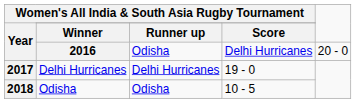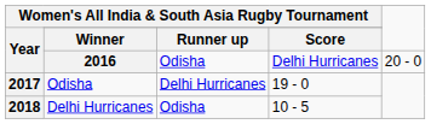 <table class="wikitable sortable">
 <tr>
 <th colspan=4>Women's All India & South Asia Rugby Tournament</th>
 </tr>
 <tr>
 <th rowspan=3>Year</th>
 </tr>
 <tr>
 <th>Winner</th>
 <th>Runner up</th>
 <th>Score</th>
 </tr>
 <tr>
 <th>2016</th>
 <td><a href='#'>Odisha</a></td>
 <td><a href='#'>Delhi Hurricanes</a></td>
 <td>20 - 0</td>
 </tr>
 <tr>
 <th>2017</th>
-<td><a href='#'>Delhi Hurricanes</a></td>
+<td><a href='#'>Odisha</a></td>
 <td><a href='#'>Delhi Hurricanes</a></td>
 <td>19 - 0</td>
 </tr>
 <tr>
 <th>2018</th>
-<td><a href='#'>Odisha</a></td>
+<td><a href='#'>Delhi Hurricanes</a></td>
 <td><a href='#'>Odisha</a></td>
 <td>10 - 5</td>
 </tr>
 </table>
